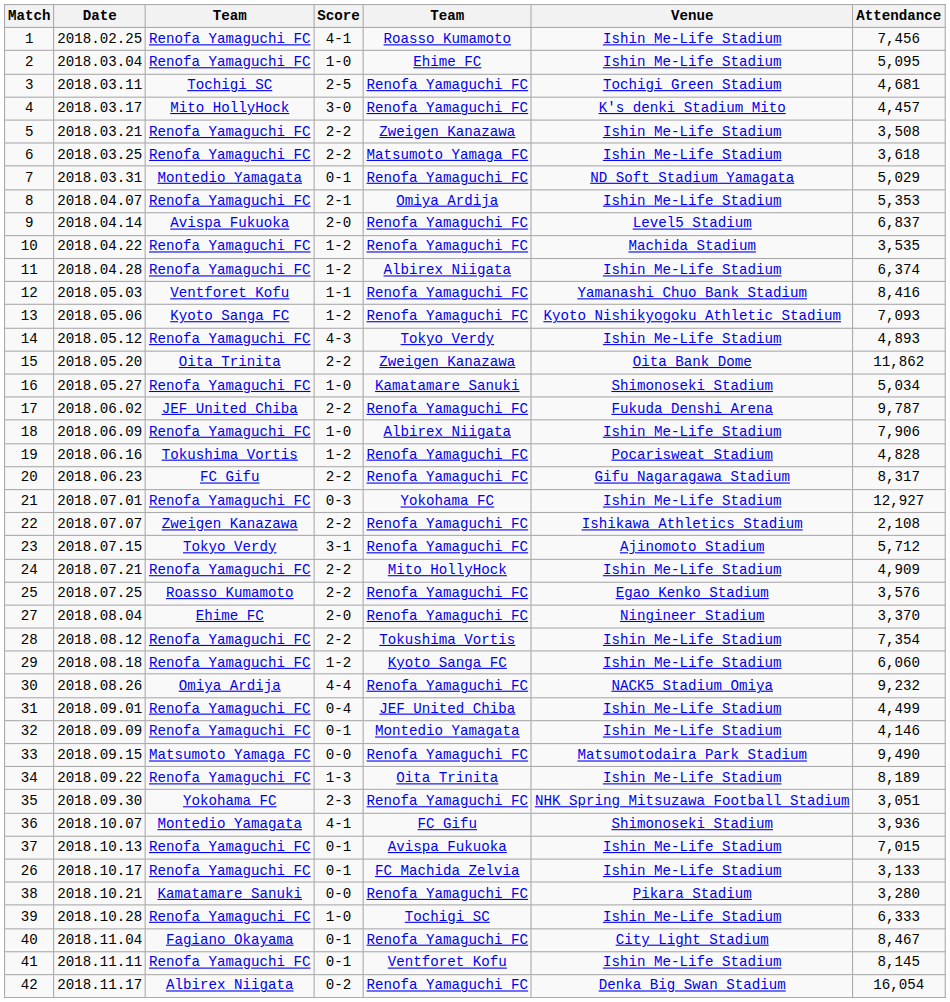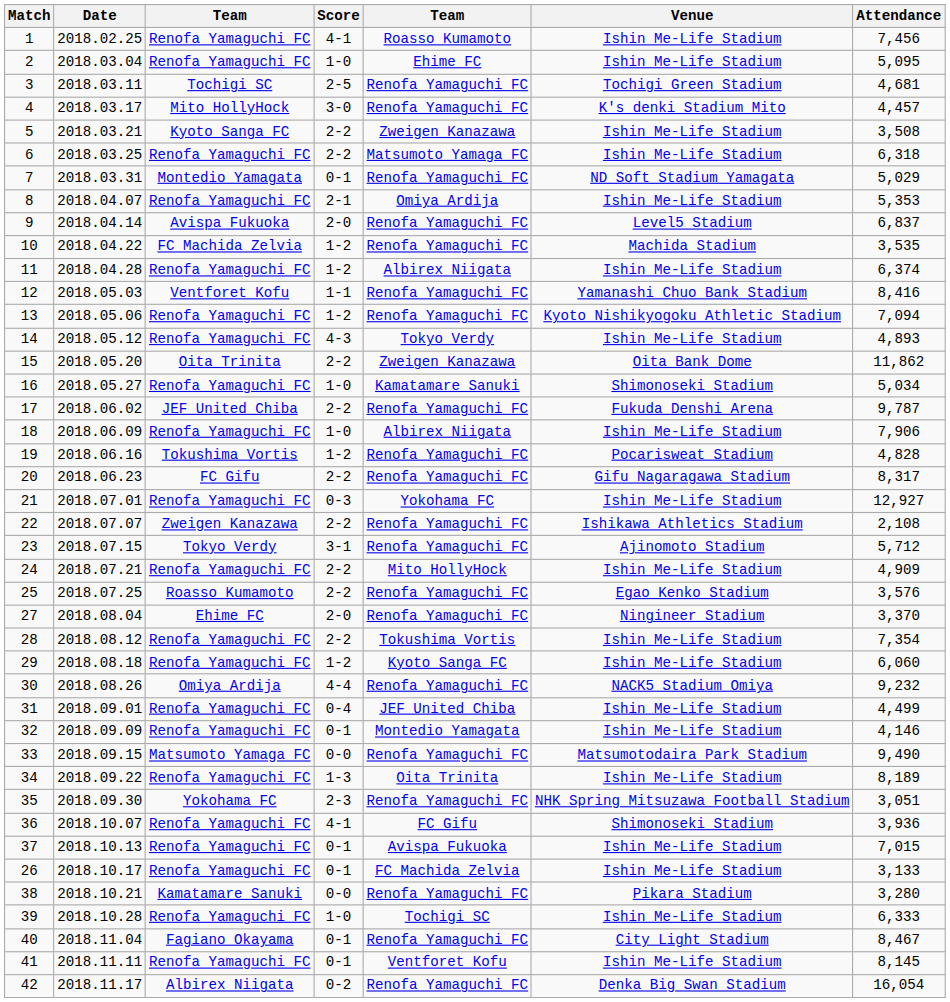 <table class="wikitable" style="text-align:center;">
 <tr>
 <th>Match</th>
 <th>Date</th>
 <th>Team</th>
 <th>Score</th>
 <th>Team</th>
 <th>Venue</th>
 <th>Attendance</th>
 </tr>
 <tr>
 <td>1</td>
 <td>2018.02.25</td>
 <td><a href='#'>Renofa Yamaguchi FC</a></td>
 <td>4-1</td>
 <td><a href='#'>Roasso Kumamoto</a></td>
 <td><a href='#'>Ishin Me-Life Stadium</a></td>
 <td>7,456</td>
 </tr>
 <tr>
 <td>2</td>
 <td>2018.03.04</td>
 <td><a href='#'>Renofa Yamaguchi FC</a></td>
 <td>1-0</td>
 <td><a href='#'>Ehime FC</a></td>
 <td><a href='#'>Ishin Me-Life Stadium</a></td>
 <td>5,095</td>
 </tr>
 <tr>
 <td>3</td>
 <td>2018.03.11</td>
 <td><a href='#'>Tochigi SC</a></td>
 <td>2-5</td>
 <td><a href='#'>Renofa Yamaguchi FC</a></td>
 <td><a href='#'>Tochigi Green Stadium</a></td>
 <td>4,681</td>
 </tr>
 <tr>
 <td>4</td>
 <td>2018.03.17</td>
 <td><a href='#'>Mito HollyHock</a></td>
 <td>3-0</td>
 <td><a href='#'>Renofa Yamaguchi FC</a></td>
 <td><a href='#'>K's denki Stadium Mito</a></td>
 <td>4,457</td>
 </tr>
 <tr>
 <td>5</td>
 <td>2018.03.21</td>
-<td><a href='#'>Renofa Yamaguchi FC</a></td>
+<td><a href='#'>Kyoto Sanga FC</a></td>
 <td>2-2</td>
 <td><a href='#'>Zweigen Kanazawa</a></td>
 <td><a href='#'>Ishin Me-Life Stadium</a></td>
 <td>3,508</td>
 </tr>
 <tr>
 <td>6</td>
 <td>2018.03.25</td>
 <td><a href='#'>Renofa Yamaguchi FC</a></td>
 <td>2-2</td>
 <td><a href='#'>Matsumoto Yamaga FC</a></td>
 <td><a href='#'>Ishin Me-Life Stadium</a></td>
-<td>3,618</td>
+<td>6,318</td>
 </tr>
 <tr>
 <td>7</td>
 <td>2018.03.31</td>
 <td><a href='#'>Montedio Yamagata</a></td>
 <td>0-1</td>
 <td><a href='#'>Renofa Yamaguchi FC</a></td>
 <td><a href='#'>ND Soft Stadium Yamagata</a></td>
 <td>5,029</td>
 </tr>
 <tr>
 <td>8</td>
 <td>2018.04.07</td>
 <td><a href='#'>Renofa Yamaguchi FC</a></td>
 <td>2-1</td>
 <td><a href='#'>Omiya Ardija</a></td>
 <td><a href='#'>Ishin Me-Life Stadium</a></td>
 <td>5,353</td>
 </tr>
 <tr>
 <td>9</td>
 <td>2018.04.14</td>
 <td><a href='#'>Avispa Fukuoka</a></td>
 <td>2-0</td>
 <td><a href='#'>Renofa Yamaguchi FC</a></td>
 <td><a href='#'>Level5 Stadium</a></td>
 <td>6,837</td>
 </tr>
 <tr>
 <td>10</td>
 <td>2018.04.22</td>
-<td><a href='#'>Renofa Yamaguchi FC</a></td>
+<td><a href='#'>FC Machida Zelvia</a></td>
 <td>1-2</td>
 <td><a href='#'>Renofa Yamaguchi FC</a></td>
 <td><a href='#'>Machida Stadium</a></td>
 <td>3,535</td>
 </tr>
 <tr>
 <td>11</td>
 <td>2018.04.28</td>
 <td><a href='#'>Renofa Yamaguchi FC</a></td>
 <td>1-2</td>
 <td><a href='#'>Albirex Niigata</a></td>
 <td><a href='#'>Ishin Me-Life Stadium</a></td>
 <td>6,374</td>
 </tr>
 <tr>
 <td>12</td>
 <td>2018.05.03</td>
 <td><a href='#'>Ventforet Kofu</a></td>
 <td>1-1</td>
 <td><a href='#'>Renofa Yamaguchi FC</a></td>
 <td><a href='#'>Yamanashi Chuo Bank Stadium</a></td>
 <td>8,416</td>
 </tr>
 <tr>
 <td>13</td>
 <td>2018.05.06</td>
-<td><a href='#'>Kyoto Sanga FC</a></td>
+<td><a href='#'>Renofa Yamaguchi FC</a></td>
 <td>1-2</td>
 <td><a href='#'>Renofa Yamaguchi FC</a></td>
 <td><a href='#'>Kyoto Nishikyogoku Athletic Stadium</a></td>
-<td>7,093</td>
+<td>7,094</td>
 </tr>
 <tr>
 <td>14</td>
 <td>2018.05.12</td>
 <td><a href='#'>Renofa Yamaguchi FC</a></td>
 <td>4-3</td>
 <td><a href='#'>Tokyo Verdy</a></td>
 <td><a href='#'>Ishin Me-Life Stadium</a></td>
 <td>4,893</td>
 </tr>
 <tr>
 <td>15</td>
 <td>2018.05.20</td>
 <td><a href='#'>Oita Trinita</a></td>
 <td>2-2</td>
 <td><a href='#'>Zweigen Kanazawa</a></td>
 <td><a href='#'>Oita Bank Dome</a></td>
 <td>11,862</td>
 </tr>
 <tr>
 <td>16</td>
 <td>2018.05.27</td>
 <td><a href='#'>Renofa Yamaguchi FC</a></td>
 <td>1-0</td>
 <td><a href='#'>Kamatamare Sanuki</a></td>
 <td><a href='#'>Shimonoseki Stadium</a></td>
 <td>5,034</td>
 </tr>
 <tr>
 <td>17</td>
 <td>2018.06.02</td>
 <td><a href='#'>JEF United Chiba</a></td>
 <td>2-2</td>
 <td><a href='#'>Renofa Yamaguchi FC</a></td>
 <td><a href='#'>Fukuda Denshi Arena</a></td>
 <td>9,787</td>
 </tr>
 <tr>
 <td>18</td>
 <td>2018.06.09</td>
 <td><a href='#'>Renofa Yamaguchi FC</a></td>
 <td>1-0</td>
 <td><a href='#'>Albirex Niigata</a></td>
 <td><a href='#'>Ishin Me-Life Stadium</a></td>
 <td>7,906</td>
 </tr>
 <tr>
 <td>19</td>
 <td>2018.06.16</td>
 <td><a href='#'>Tokushima Vortis</a></td>
 <td>1-2</td>
 <td><a href='#'>Renofa Yamaguchi FC</a></td>
 <td><a href='#'>Pocarisweat Stadium</a></td>
 <td>4,828</td>
 </tr>
 <tr>
 <td>20</td>
 <td>2018.06.23</td>
 <td><a href='#'>FC Gifu</a></td>
 <td>2-2</td>
 <td><a href='#'>Renofa Yamaguchi FC</a></td>
 <td><a href='#'>Gifu Nagaragawa Stadium</a></td>
 <td>8,317</td>
 </tr>
 <tr>
 <td>21</td>
 <td>2018.07.01</td>
 <td><a href='#'>Renofa Yamaguchi FC</a></td>
 <td>0-3</td>
 <td><a href='#'>Yokohama FC</a></td>
 <td><a href='#'>Ishin Me-Life Stadium</a></td>
 <td>12,927</td>
 </tr>
 <tr>
 <td>22</td>
 <td>2018.07.07</td>
 <td><a href='#'>Zweigen Kanazawa</a></td>
 <td>2-2</td>
 <td><a href='#'>Renofa Yamaguchi FC</a></td>
 <td><a href='#'>Ishikawa Athletics Stadium</a></td>
 <td>2,108</td>
 </tr>
 <tr>
 <td>23</td>
 <td>2018.07.15</td>
 <td><a href='#'>Tokyo Verdy</a></td>
 <td>3-1</td>
 <td><a href='#'>Renofa Yamaguchi FC</a></td>
 <td><a href='#'>Ajinomoto Stadium</a></td>
 <td>5,712</td>
 </tr>
 <tr>
 <td>24</td>
 <td>2018.07.21</td>
 <td><a href='#'>Renofa Yamaguchi FC</a></td>
 <td>2-2</td>
 <td><a href='#'>Mito HollyHock</a></td>
 <td><a href='#'>Ishin Me-Life Stadium</a></td>
 <td>4,909</td>
 </tr>
 <tr>
 <td>25</td>
 <td>2018.07.25</td>
 <td><a href='#'>Roasso Kumamoto</a></td>
 <td>2-2</td>
 <td><a href='#'>Renofa Yamaguchi FC</a></td>
 <td><a href='#'>Egao Kenko Stadium</a></td>
 <td>3,576</td>
 </tr>
 <tr>
 <td>27</td>
 <td>2018.08.04</td>
 <td><a href='#'>Ehime FC</a></td>
 <td>2-0</td>
 <td><a href='#'>Renofa Yamaguchi FC</a></td>
 <td><a href='#'>Ningineer Stadium</a></td>
 <td>3,370</td>
 </tr>
 <tr>
 <td>28</td>
 <td>2018.08.12</td>
 <td><a href='#'>Renofa Yamaguchi FC</a></td>
 <td>2-2</td>
 <td><a href='#'>Tokushima Vortis</a></td>
 <td><a href='#'>Ishin Me-Life Stadium</a></td>
 <td>7,354</td>
 </tr>
 <tr>
 <td>29</td>
 <td>2018.08.18</td>
 <td><a href='#'>Renofa Yamaguchi FC</a></td>
 <td>1-2</td>
 <td><a href='#'>Kyoto Sanga FC</a></td>
 <td><a href='#'>Ishin Me-Life Stadium</a></td>
 <td>6,060</td>
 </tr>
 <tr>
 <td>30</td>
 <td>2018.08.26</td>
 <td><a href='#'>Omiya Ardija</a></td>
 <td>4-4</td>
 <td><a href='#'>Renofa Yamaguchi FC</a></td>
 <td><a href='#'>NACK5 Stadium Omiya</a></td>
 <td>9,232</td>
 </tr>
 <tr>
 <td>31</td>
 <td>2018.09.01</td>
 <td><a href='#'>Renofa Yamaguchi FC</a></td>
 <td>0-4</td>
 <td><a href='#'>JEF United Chiba</a></td>
 <td><a href='#'>Ishin Me-Life Stadium</a></td>
 <td>4,499</td>
 </tr>
 <tr>
 <td>32</td>
 <td>2018.09.09</td>
 <td><a href='#'>Renofa Yamaguchi FC</a></td>
 <td>0-1</td>
 <td><a href='#'>Montedio Yamagata</a></td>
 <td><a href='#'>Ishin Me-Life Stadium</a></td>
 <td>4,146</td>
 </tr>
 <tr>
 <td>33</td>
 <td>2018.09.15</td>
 <td><a href='#'>Matsumoto Yamaga FC</a></td>
 <td>0-0</td>
 <td><a href='#'>Renofa Yamaguchi FC</a></td>
 <td><a href='#'>Matsumotodaira Park Stadium</a></td>
 <td>9,490</td>
 </tr>
 <tr>
 <td>34</td>
 <td>2018.09.22</td>
 <td><a href='#'>Renofa Yamaguchi FC</a></td>
 <td>1-3</td>
 <td><a href='#'>Oita Trinita</a></td>
 <td><a href='#'>Ishin Me-Life Stadium</a></td>
 <td>8,189</td>
 </tr>
 <tr>
 <td>35</td>
 <td>2018.09.30</td>
 <td><a href='#'>Yokohama FC</a></td>
 <td>2-3</td>
 <td><a href='#'>Renofa Yamaguchi FC</a></td>
 <td><a href='#'>NHK Spring Mitsuzawa Football Stadium</a></td>
 <td>3,051</td>
 </tr>
 <tr>
 <td>36</td>
 <td>2018.10.07</td>
-<td><a href='#'>Montedio Yamagata</a></td>
+<td><a href='#'>Renofa Yamaguchi FC</a></td>
 <td>4-1</td>
 <td><a href='#'>FC Gifu</a></td>
 <td><a href='#'>Shimonoseki Stadium</a></td>
 <td>3,936</td>
 </tr>
 <tr>
 <td>37</td>
 <td>2018.10.13</td>
 <td><a href='#'>Renofa Yamaguchi FC</a></td>
 <td>0-1</td>
 <td><a href='#'>Avispa Fukuoka</a></td>
 <td><a href='#'>Ishin Me-Life Stadium</a></td>
 <td>7,015</td>
 </tr>
 <tr>
 <td>26</td>
 <td>2018.10.17</td>
 <td><a href='#'>Renofa Yamaguchi FC</a></td>
 <td>0-1</td>
 <td><a href='#'>FC Machida Zelvia</a></td>
 <td><a href='#'>Ishin Me-Life Stadium</a></td>
 <td>3,133</td>
 </tr>
 <tr>
 <td>38</td>
 <td>2018.10.21</td>
 <td><a href='#'>Kamatamare Sanuki</a></td>
 <td>0-0</td>
 <td><a href='#'>Renofa Yamaguchi FC</a></td>
 <td><a href='#'>Pikara Stadium</a></td>
 <td>3,280</td>
 </tr>
 <tr>
 <td>39</td>
 <td>2018.10.28</td>
 <td><a href='#'>Renofa Yamaguchi FC</a></td>
 <td>1-0</td>
 <td><a href='#'>Tochigi SC</a></td>
 <td><a href='#'>Ishin Me-Life Stadium</a></td>
 <td>6,333</td>
 </tr>
 <tr>
 <td>40</td>
 <td>2018.11.04</td>
 <td><a href='#'>Fagiano Okayama</a></td>
 <td>0-1</td>
 <td><a href='#'>Renofa Yamaguchi FC</a></td>
 <td><a href='#'>City Light Stadium</a></td>
 <td>8,467</td>
 </tr>
 <tr>
 <td>41</td>
 <td>2018.11.11</td>
 <td><a href='#'>Renofa Yamaguchi FC</a></td>
 <td>0-1</td>
 <td><a href='#'>Ventforet Kofu</a></td>
 <td><a href='#'>Ishin Me-Life Stadium</a></td>
 <td>8,145</td>
 </tr>
 <tr>
 <td>42</td>
 <td>2018.11.17</td>
 <td><a href='#'>Albirex Niigata</a></td>
 <td>0-2</td>
 <td><a href='#'>Renofa Yamaguchi FC</a></td>
 <td><a href='#'>Denka Big Swan Stadium</a></td>
 <td>16,054</td>
 </tr>
 </table>
